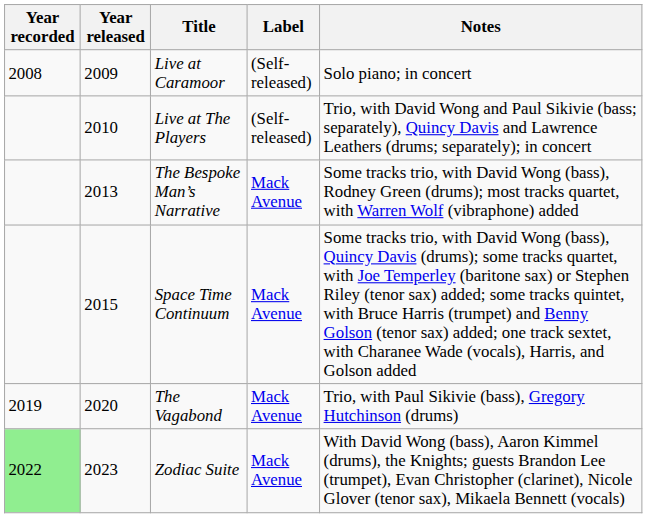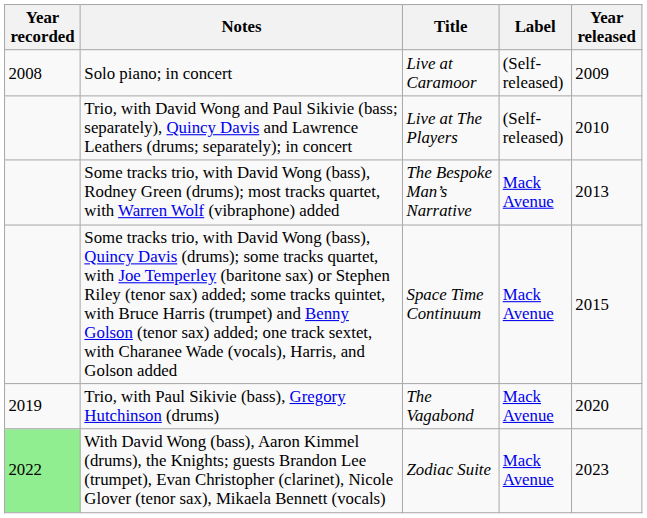 <table class="wikitable sortable">
 <tr>
 <th>Year recorded</th>
-<th>Year released</th>
+<th>Notes</th>
 <th>Title</th>
 <th>Label</th>
-<th>Notes</th>
+<th>Year released</th>
 </tr>
 <tr>
 <td>2008</td>
-<td>2009</td>
+<td>Solo piano; in concert</td>
 <td><em>Live at Caramoor</em></td>
 <td>(Self-released)</td>
-<td>Solo piano; in concert</td>
+<td>2009</td>
 </tr>
 <tr>
 <td></td>
-<td>2010</td>
+<td>Trio, with David Wong and Paul Sikivie (bass; separately), <a href='#'>Quincy Davis</a> and Lawrence Leathers (drums; separately); in concert</td>
 <td><em>Live at The Players</em></td>
 <td>(Self-released)</td>
-<td>Trio, with David Wong and Paul Sikivie (bass; separately), <a href='#'>Quincy Davis</a> and Lawrence Leathers (drums; separately); in concert</td>
+<td>2010</td>
 </tr>
 <tr>
 <td></td>
-<td>2013</td>
+<td>Some tracks trio, with David Wong (bass), Rodney Green (drums); most tracks quartet, with <a href='#'>Warren Wolf</a> (vibraphone) added</td>
 <td><em>The Bespoke Man’s Narrative</em></td>
 <td><a href='#'>Mack Avenue</a></td>
-<td>Some tracks trio, with David Wong (bass), Rodney Green (drums); most tracks quartet, with <a href='#'>Warren Wolf</a> (vibraphone) added</td>
+<td>2013</td>
 </tr>
 <tr>
 <td></td>
-<td>2015</td>
+<td>Some tracks trio, with David Wong (bass), <a href='#'>Quincy Davis</a> (drums); some tracks quartet, with <a href='#'>Joe Temperley</a> (baritone sax) or Stephen Riley (tenor sax) added; some tracks quintet, with Bruce Harris (trumpet) and <a href='#'>Benny Golson</a> (tenor sax) added; one track sextet, with Charanee Wade (vocals), Harris, and Golson added</td>
 <td><em>Space Time Continuum</em></td>
 <td><a href='#'>Mack Avenue</a></td>
-<td>Some tracks trio, with David Wong (bass), <a href='#'>Quincy Davis</a> (drums); some tracks quartet, with <a href='#'>Joe Temperley</a> (baritone sax) or Stephen Riley (tenor sax) added; some tracks quintet, with Bruce Harris (trumpet) and <a href='#'>Benny Golson</a> (tenor sax) added; one track sextet, with Charanee Wade (vocals), Harris, and Golson added</td>
+<td>2015</td>
 </tr>
 <tr>
 <td>2019</td>
-<td>2020</td>
+<td>Trio, with Paul Sikivie (bass), <a href='#'>Gregory Hutchinson</a> (drums)</td>
 <td><em>The Vagabond</em></td>
 <td><a href='#'>Mack Avenue</a></td>
-<td>Trio, with Paul Sikivie (bass), <a href='#'>Gregory Hutchinson</a> (drums)</td>
+<td>2020</td>
 </tr>
 <tr>
 <td style="background: lightgreen;">2022</td>
-<td>2023</td>
+<td>With David Wong (bass), Aaron Kimmel (drums), the Knights; guests Brandon Lee (trumpet), Evan Christopher (clarinet), Nicole Glover (tenor sax), Mikaela Bennett (vocals)</td>
 <td><em>Zodiac Suite</em></td>
 <td><a href='#'>Mack Avenue</a></td>
-<td>With David Wong (bass), Aaron Kimmel (drums), the Knights; guests Brandon Lee (trumpet), Evan Christopher (clarinet), Nicole Glover (tenor sax), Mikaela Bennett (vocals)</td>
+<td>2023</td>
 </tr>
 </table>
